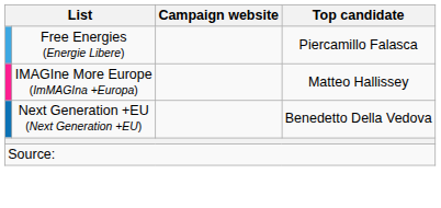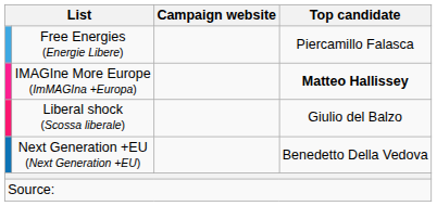 <table class ="wikitable">
 <tr>
 <th colspan="2">List</th>
 <th class="unsortable">Campaign website</th>
 <th>Top candidate</th>
 </tr>
 <tr style="text-align: center;"  |>
 <td width="1" bgcolor=#3EA8E2></td>
 <td>Free Energies<br><small>(<em>Energie Libere</em>)</small></td>
 <td></td>
 <td>Piercamillo Falasca</td>
 </tr>
 <tr style="text-align: center;"  |>
 <td width="1" bgcolor=#FE1E90></td>
 <td>IMAGIne More Europe<br><small>(<em>ImMAGIna +Europa</em>)</small></td>
 <td></td>
-<td>Matteo Hallissey</td>
+<td><strong>Matteo Hallissey</strong></td>
+</tr>
+<tr style="text-align: center;"  |>
+<td width="1" bgcolor=#FB166F></td>
+<td>Liberal shock<br><small>(<em>Scossa liberale</em>)</small></td>
+<td></td>
+<td>Giulio del Balzo</td>
 </tr>
 <tr style="text-align: center;"  |>
 <td width="1" bgcolor=#0C72B5></td>
 <td>Next Generation +EU<br><small>(<em>Next Generation +EU</em>)</small></td>
 <td></td>
 <td>Benedetto Della Vedova</td>
 </tr>
 <tr>
 <th colspan="4"></th>
 </tr>
 <tr>
 <td colspan="4" align="left">Source: </td>
 </tr>
 </table>
